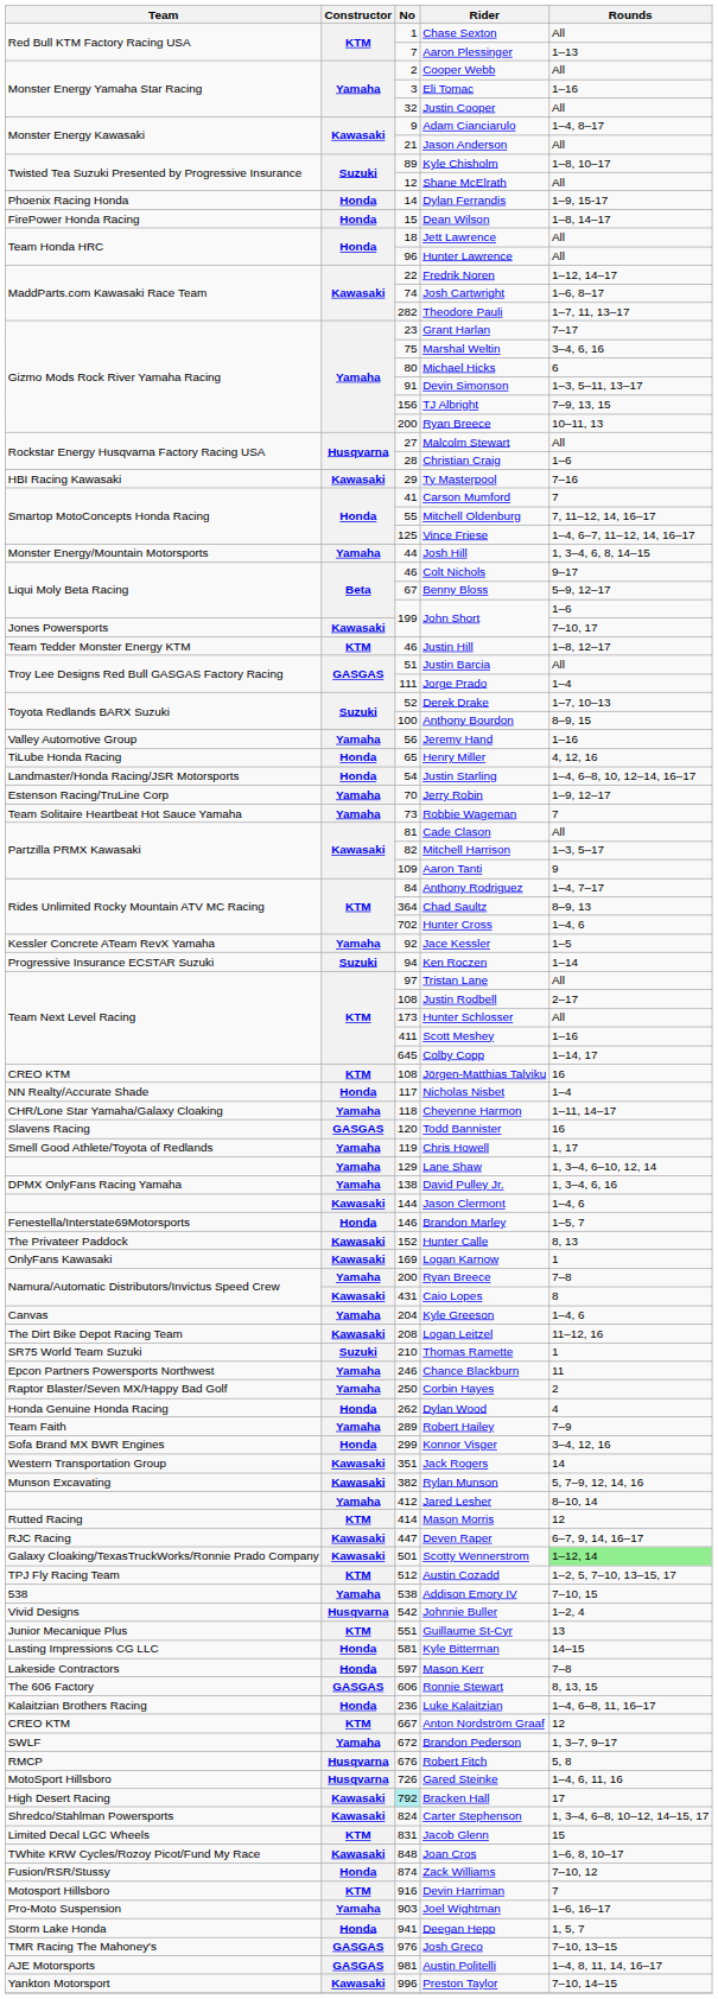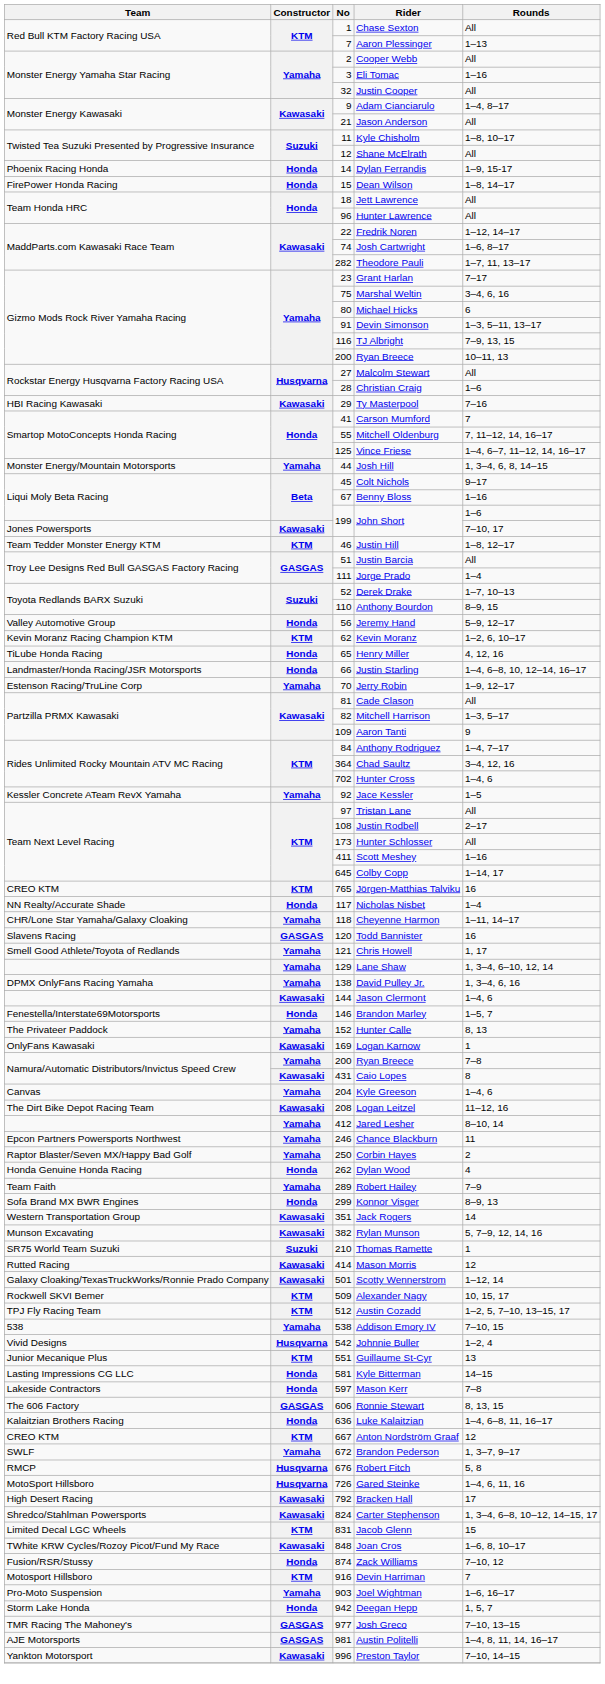 <table class="wikitable" style="font-size: 85%;">
 <tr>
 <th>Team</th>
 <th>Constructor</th>
 <th>No</th>
 <th>Rider</th>
 <th>Rounds</th>
 </tr>
 <tr>
 <td rowspan=2>Red Bull KTM Factory Racing USA</td>
 <th rowspan=2><a href='#'>KTM</a></th>
 <td align="right">1</td>
 <td> <a href='#'>Chase Sexton</a></td>
 <td>All</td>
 </tr>
 <tr>
 <td align="right">7</td>
 <td> <a href='#'>Aaron Plessinger</a></td>
 <td>1–13</td>
 </tr>
 <tr>
 <td rowspan=3>Monster Energy Yamaha Star Racing</td>
 <th rowspan=3><a href='#'>Yamaha</a></th>
 <td align="right">2</td>
 <td> <a href='#'>Cooper Webb</a></td>
 <td>All</td>
 </tr>
 <tr>
 <td align="right">3</td>
 <td> <a href='#'>Eli Tomac</a></td>
 <td>1–16</td>
 </tr>
 <tr>
 <td align="right">32</td>
 <td> <a href='#'>Justin Cooper</a></td>
 <td>All</td>
 </tr>
 <tr>
 <td rowspan=2>Monster Energy Kawasaki</td>
 <th rowspan=2><a href='#'>Kawasaki</a></th>
 <td align="right">9</td>
 <td> <a href='#'>Adam Cianciarulo</a></td>
 <td>1–4, 8–17</td>
 </tr>
 <tr>
 <td align="right">21</td>
 <td> <a href='#'>Jason Anderson</a></td>
 <td>All</td>
 </tr>
 <tr>
 <td rowspan=2>Twisted Tea Suzuki Presented by Progressive Insurance</td>
 <th rowspan=2><a href='#'>Suzuki</a></th>
-<td align="right">89</td>
+<td align="right">11</td>
 <td> <a href='#'>Kyle Chisholm</a></td>
 <td>1–8, 10–17</td>
 </tr>
 <tr>
 <td align="right">12</td>
 <td> <a href='#'>Shane McElrath</a></td>
 <td>All</td>
 </tr>
 <tr>
 <td>Phoenix Racing Honda</td>
 <th><a href='#'>Honda</a></th>
 <td align="right">14</td>
 <td> <a href='#'>Dylan Ferrandis</a></td>
 <td>1–9, 15-17</td>
 </tr>
 <tr>
 <td>FirePower Honda Racing</td>
 <th><a href='#'>Honda</a></th>
 <td align="right">15</td>
 <td> <a href='#'>Dean Wilson</a></td>
 <td>1–8, 14–17</td>
 </tr>
 <tr>
 <td rowspan=2>Team Honda HRC</td>
 <th rowspan=2><a href='#'>Honda</a></th>
 <td align="right">18</td>
 <td> <a href='#'>Jett Lawrence</a></td>
 <td>All</td>
 </tr>
 <tr>
 <td align="right">96</td>
 <td> <a href='#'>Hunter Lawrence</a></td>
 <td>All</td>
 </tr>
 <tr>
 <td rowspan=3>MaddParts.com Kawasaki Race Team</td>
 <th rowspan=3><a href='#'>Kawasaki</a></th>
 <td align="right">22</td>
 <td> <a href='#'>Fredrik Noren</a></td>
 <td>1–12, 14–17</td>
 </tr>
 <tr>
 <td align="right">74</td>
 <td> <a href='#'>Josh Cartwright</a></td>
 <td>1–6, 8–17</td>
 </tr>
 <tr>
 <td align="right">282</td>
 <td> <a href='#'>Theodore Pauli</a></td>
 <td>1–7, 11, 13–17</td>
 </tr>
 <tr>
 <td rowspan=6>Gizmo Mods Rock River Yamaha Racing</td>
 <th rowspan=6><a href='#'>Yamaha</a></th>
 <td align="right">23</td>
 <td> <a href='#'>Grant Harlan</a></td>
 <td>7–17</td>
 </tr>
 <tr>
 <td align="right">75</td>
 <td> <a href='#'>Marshal Weltin</a></td>
 <td>3–4, 6, 16</td>
 </tr>
 <tr>
 <td align="right">80</td>
 <td> <a href='#'>Michael Hicks</a></td>
 <td>6</td>
 </tr>
 <tr>
 <td align="right">91</td>
 <td> <a href='#'>Devin Simonson</a></td>
 <td>1–3, 5–11, 13–17</td>
 </tr>
 <tr>
-<td align="right">156</td>
+<td align="right">116</td>
 <td> <a href='#'>TJ Albright</a></td>
 <td>7–9, 13, 15</td>
 </tr>
 <tr>
 <td align="right">200</td>
 <td> <a href='#'>Ryan Breece</a></td>
 <td>10–11, 13</td>
 </tr>
 <tr>
 <td rowspan=2>Rockstar Energy Husqvarna Factory Racing USA</td>
 <th rowspan=2><a href='#'>Husqvarna</a></th>
 <td align="right">27</td>
 <td> <a href='#'>Malcolm Stewart</a></td>
 <td>All</td>
 </tr>
 <tr>
 <td align="right">28</td>
 <td> <a href='#'>Christian Craig</a></td>
 <td>1–6</td>
 </tr>
 <tr>
 <td>HBI Racing Kawasaki</td>
 <th><a href='#'>Kawasaki</a></th>
 <td align="right">29</td>
 <td> <a href='#'>Ty Masterpool</a></td>
 <td>7–16</td>
 </tr>
 <tr>
 <td rowspan=3>Smartop MotoConcepts Honda Racing</td>
 <th rowspan=3><a href='#'>Honda</a></th>
 <td align="right">41</td>
 <td> <a href='#'>Carson Mumford</a></td>
 <td>7</td>
 </tr>
 <tr>
 <td align="right">55</td>
 <td> <a href='#'>Mitchell Oldenburg</a></td>
 <td>7, 11–12, 14, 16–17</td>
 </tr>
 <tr>
 <td align="right">125</td>
 <td> <a href='#'>Vince Friese</a></td>
 <td>1–4, 6–7, 11–12, 14, 16–17</td>
 </tr>
 <tr>
 <td>Monster Energy/Mountain Motorsports</td>
 <th><a href='#'>Yamaha</a></th>
 <td align="right">44</td>
 <td> <a href='#'>Josh Hill</a></td>
 <td>1, 3–4, 6, 8, 14–15</td>
 </tr>
 <tr>
 <td rowspan=3>Liqui Moly Beta Racing</td>
 <th rowspan=3><a href='#'>Beta</a></th>
-<td align="right">46</td>
+<td align="right">45</td>
 <td> <a href='#'>Colt Nichols</a></td>
 <td>9–17</td>
 </tr>
 <tr>
 <td align="right">67</td>
 <td> <a href='#'>Benny Bloss</a></td>
-<td>5–9, 12–17</td>
+<td>1–16</td>
 </tr>
 <tr>
 <td rowspan=2 align="right">199</td>
 <td rowspan=2> <a href='#'>John Short</a></td>
 <td>1–6</td>
 </tr>
 <tr>
 <td>Jones Powersports</td>
 <th><a href='#'>Kawasaki</a></th>
 <td>7–10, 17</td>
 </tr>
 <tr>
 <td>Team Tedder Monster Energy KTM</td>
 <th><a href='#'>KTM</a></th>
 <td align="right">46</td>
 <td> <a href='#'>Justin Hill</a></td>
 <td>1–8, 12–17</td>
 </tr>
 <tr>
 <td rowspan=2>Troy Lee Designs Red Bull GASGAS Factory Racing</td>
 <th rowspan=2><a href='#'>GASGAS</a></th>
 <td align="right">51</td>
 <td> <a href='#'>Justin Barcia</a></td>
 <td>All</td>
 </tr>
 <tr>
 <td align="right">111</td>
 <td> <a href='#'>Jorge Prado</a></td>
 <td>1–4</td>
 </tr>
 <tr>
 <td rowspan=2>Toyota Redlands BARX Suzuki</td>
 <th rowspan=2><a href='#'>Suzuki</a></th>
 <td align="right">52</td>
 <td> <a href='#'>Derek Drake</a></td>
 <td>1–7, 10–13</td>
 </tr>
 <tr>
-<td align="right">100</td>
+<td align="right">110</td>
 <td> <a href='#'>Anthony Bourdon</a></td>
 <td>8–9, 15</td>
 </tr>
 <tr>
 <td>Valley Automotive Group</td>
-<th><a href='#'>Yamaha</a></th>
+<th><a href='#'>Honda</a></th>
 <td align="right">56</td>
 <td> <a href='#'>Jeremy Hand</a></td>
-<td>1–16</td>
+<td>5–9, 12–17</td>
+</tr>
+<tr>
+<td>Kevin Moranz Racing Champion KTM</td>
+<th><a href='#'>KTM</a></th>
+<td align="right">62</td>
+<td> <a href='#'>Kevin Moranz</a></td>
+<td>1–2, 6, 10–17</td>
 </tr>
 <tr>
 <td>TiLube Honda Racing</td>
 <th><a href='#'>Honda</a></th>
 <td align="right">65</td>
 <td> <a href='#'>Henry Miller</a></td>
 <td>4, 12, 16</td>
 </tr>
 <tr>
 <td>Landmaster/Honda Racing/JSR Motorsports</td>
 <th><a href='#'>Honda</a></th>
-<td align="right">54</td>
+<td align="right">66</td>
 <td> <a href='#'>Justin Starling</a></td>
 <td>1–4, 6–8, 10, 12–14, 16–17</td>
 </tr>
 <tr>
 <td>Estenson Racing/TruLine Corp</td>
 <th><a href='#'>Yamaha</a></th>
 <td align="right">70</td>
 <td> <a href='#'>Jerry Robin</a></td>
 <td>1–9, 12–17</td>
-</tr>
-<tr>
-<td>Team Solitaire Heartbeat Hot Sauce Yamaha</td>
-<th><a href='#'>Yamaha</a></th>
-<td align="right">73</td>
-<td> <a href='#'>Robbie Wageman</a></td>
-<td>7</td>
 </tr>
 <tr>
 <td rowspan=3>Partzilla PRMX Kawasaki</td>
 <th rowspan=3><a href='#'>Kawasaki</a></th>
 <td align="right">81</td>
 <td> <a href='#'>Cade Clason</a></td>
 <td>All</td>
 </tr>
 <tr>
 <td align="right">82</td>
 <td> <a href='#'>Mitchell Harrison</a></td>
 <td>1–3, 5–17</td>
 </tr>
 <tr>
 <td align="right">109</td>
 <td> <a href='#'>Aaron Tanti</a></td>
 <td>9</td>
 </tr>
 <tr>
 <td rowspan=3>Rides Unlimited Rocky Mountain ATV MC Racing</td>
 <th rowspan=3><a href='#'>KTM</a></th>
 <td align="right">84</td>
 <td> <a href='#'>Anthony Rodriguez</a></td>
 <td>1–4, 7–17</td>
 </tr>
 <tr>
 <td align="right">364</td>
 <td> <a href='#'>Chad Saultz</a></td>
-<td>8–9, 13</td>
+<td>3–4, 12, 16</td>
 </tr>
 <tr>
 <td align="right">702</td>
 <td> <a href='#'>Hunter Cross</a></td>
 <td>1–4, 6</td>
 </tr>
 <tr>
 <td>Kessler Concrete ATeam RevX Yamaha</td>
 <th><a href='#'>Yamaha</a></th>
 <td align="right">92</td>
 <td> <a href='#'>Jace Kessler</a></td>
 <td>1–5</td>
-</tr>
-<tr>
-<td>Progressive Insurance ECSTAR Suzuki</td>
-<th><a href='#'>Suzuki</a></th>
-<td align="right">94</td>
-<td> <a href='#'>Ken Roczen</a></td>
-<td>1–14</td>
 </tr>
 <tr>
 <td rowspan=5>Team Next Level Racing</td>
 <th rowspan=5><a href='#'>KTM</a></th>
 <td align="right">97</td>
 <td> <a href='#'>Tristan Lane</a></td>
 <td>All</td>
 </tr>
 <tr>
 <td align="right">108</td>
 <td> <a href='#'>Justin Rodbell</a></td>
 <td>2–17</td>
 </tr>
 <tr>
 <td align="right">173</td>
 <td> <a href='#'>Hunter Schlosser</a></td>
 <td>All</td>
 </tr>
 <tr>
 <td align="right">411</td>
 <td> <a href='#'>Scott Meshey</a></td>
 <td>1–16</td>
 </tr>
 <tr>
 <td align="right">645</td>
 <td> <a href='#'>Colby Copp</a></td>
 <td>1–14, 17</td>
 </tr>
 <tr>
 <td>CREO KTM</td>
 <th><a href='#'>KTM</a></th>
-<td align="right">108</td>
+<td align="right">765</td>
 <td> <a href='#'>Jörgen-Matthias Talviku</a></td>
 <td>16</td>
 </tr>
 <tr>
 <td>NN Realty/Accurate Shade</td>
 <th><a href='#'>Honda</a></th>
 <td align="right">117</td>
 <td> <a href='#'>Nicholas Nisbet</a></td>
 <td>1–4</td>
 </tr>
 <tr>
 <td>CHR/Lone Star Yamaha/Galaxy Cloaking</td>
 <th><a href='#'>Yamaha</a></th>
 <td align="right">118</td>
 <td> <a href='#'>Cheyenne Harmon</a></td>
 <td>1–11, 14–17</td>
 </tr>
 <tr>
 <td>Slavens Racing</td>
 <th><a href='#'>GASGAS</a></th>
 <td align="right">120</td>
 <td> <a href='#'>Todd Bannister</a></td>
 <td>16</td>
 </tr>
 <tr>
 <td>Smell Good Athlete/Toyota of Redlands</td>
 <th><a href='#'>Yamaha</a></th>
-<td align="right">119</td>
+<td align="right">121</td>
 <td> <a href='#'>Chris Howell</a></td>
 <td>1, 17</td>
 </tr>
 <tr>
 <td></td>
 <th><a href='#'>Yamaha</a></th>
 <td align="right">129</td>
 <td> <a href='#'>Lane Shaw</a></td>
 <td>1, 3–4, 6–10, 12, 14</td>
 </tr>
 <tr>
 <td>DPMX OnlyFans Racing Yamaha</td>
 <th><a href='#'>Yamaha</a></th>
 <td align="right">138</td>
 <td> <a href='#'>David Pulley Jr.</a></td>
 <td>1, 3–4, 6, 16</td>
 </tr>
 <tr>
 <td></td>
 <th><a href='#'>Kawasaki</a></th>
 <td align="right">144</td>
 <td> <a href='#'>Jason Clermont</a></td>
 <td>1–4, 6</td>
 </tr>
 <tr>
 <td>Fenestella/Interstate69Motorsports</td>
 <th><a href='#'>Honda</a></th>
 <td align="right">146</td>
 <td> <a href='#'>Brandon Marley</a></td>
 <td>1–5, 7</td>
 </tr>
 <tr>
 <td>The Privateer Paddock</td>
-<th><a href='#'>Kawasaki</a></th>
+<th><a href='#'>Yamaha</a></th>
 <td align="right">152</td>
 <td> <a href='#'>Hunter Calle</a></td>
 <td>8, 13</td>
 </tr>
 <tr>
 <td>OnlyFans Kawasaki</td>
 <th><a href='#'>Kawasaki</a></th>
 <td align="right">169</td>
 <td> <a href='#'>Logan Karnow</a></td>
 <td>1</td>
 </tr>
 <tr>
 <td rowspan=2>Namura/Automatic Distributors/Invictus Speed Crew</td>
 <th><a href='#'>Yamaha</a></th>
 <td align="right">200</td>
 <td> <a href='#'>Ryan Breece</a></td>
 <td>7–8</td>
 </tr>
 <tr>
 <th><a href='#'>Kawasaki</a></th>
 <td align="right">431</td>
 <td> <a href='#'>Caio Lopes</a></td>
 <td>8</td>
 </tr>
 <tr>
 <td>Canvas</td>
 <th><a href='#'>Yamaha</a></th>
 <td align="right">204</td>
 <td> <a href='#'>Kyle Greeson</a></td>
 <td>1–4, 6</td>
 </tr>
 <tr>
 <td>The Dirt Bike Depot Racing Team</td>
 <th><a href='#'>Kawasaki</a></th>
 <td align="right">208</td>
 <td> <a href='#'>Logan Leitzel</a></td>
 <td>11–12, 16</td>
 </tr>
 <tr>
-<td>SR75 World Team Suzuki</td>
-<th><a href='#'>Suzuki</a></th>
-<td align="right">210</td>
-<td> <a href='#'>Thomas Ramette</a></td>
-<td>1</td>
+<td></td>
+<th><a href='#'>Yamaha</a></th>
+<td align="right">412</td>
+<td> <a href='#'>Jared Lesher</a></td>
+<td>8–10, 14</td>
 </tr>
 <tr>
 <td>Epcon Partners Powersports Northwest</td>
 <th><a href='#'>Yamaha</a></th>
 <td align="right">246</td>
 <td> <a href='#'>Chance Blackburn</a></td>
 <td>11</td>
 </tr>
 <tr>
 <td>Raptor Blaster/Seven MX/Happy Bad Golf</td>
 <th><a href='#'>Yamaha</a></th>
 <td align="right">250</td>
 <td> <a href='#'>Corbin Hayes</a></td>
 <td>2</td>
 </tr>
 <tr>
 <td>Honda Genuine Honda Racing</td>
 <th><a href='#'>Honda</a></th>
 <td align="right">262</td>
 <td> <a href='#'>Dylan Wood</a></td>
 <td>4</td>
 </tr>
 <tr>
 <td>Team Faith</td>
 <th><a href='#'>Yamaha</a></th>
 <td align="right">289</td>
 <td> <a href='#'>Robert Hailey</a></td>
 <td>7–9</td>
 </tr>
 <tr>
 <td>Sofa Brand MX BWR Engines</td>
 <th><a href='#'>Honda</a></th>
 <td align="right">299</td>
 <td> <a href='#'>Konnor Visger</a></td>
-<td>3–4, 12, 16</td>
+<td>8–9, 13</td>
 </tr>
 <tr>
 <td>Western Transportation Group</td>
 <th><a href='#'>Kawasaki</a></th>
 <td align="right">351</td>
 <td> <a href='#'>Jack Rogers</a></td>
 <td>14</td>
 </tr>
 <tr>
 <td>Munson Excavating</td>
 <th><a href='#'>Kawasaki</a></th>
 <td align="right">382</td>
 <td> <a href='#'>Rylan Munson</a></td>
 <td>5, 7–9, 12, 14, 16</td>
 </tr>
 <tr>
-<td></td>
-<th><a href='#'>Yamaha</a></th>
-<td align="right">412</td>
-<td> <a href='#'>Jared Lesher</a></td>
-<td>8–10, 14</td>
+<td>SR75 World Team Suzuki</td>
+<th><a href='#'>Suzuki</a></th>
+<td align="right">210</td>
+<td> <a href='#'>Thomas Ramette</a></td>
+<td>1</td>
 </tr>
 <tr>
 <td>Rutted Racing</td>
-<th><a href='#'>KTM</a></th>
+<th><a href='#'>Kawasaki</a></th>
 <td align="right">414</td>
 <td> <a href='#'>Mason Morris</a></td>
 <td>12</td>
-</tr>
-<tr>
-<td>RJC Racing</td>
-<th><a href='#'>Kawasaki</a></th>
-<td align="right">447</td>
-<td> <a href='#'>Deven Raper</a></td>
-<td>6–7, 9, 14, 16–17</td>
 </tr>
 <tr>
 <td>Galaxy Cloaking/TexasTruckWorks/Ronnie Prado Company</td>
 <th><a href='#'>Kawasaki</a></th>
 <td align="right">501</td>
 <td> <a href='#'>Scotty Wennerstrom</a></td>
-<td style="background: lightgreen;">1–12, 14</td>
+<td>1–12, 14</td>
+</tr>
+<tr>
+<td>Rockwell SKVI Bemer</td>
+<th><a href='#'>KTM</a></th>
+<td align="right">509</td>
+<td> <a href='#'>Alexander Nagy</a></td>
+<td>10, 15, 17</td>
 </tr>
 <tr>
 <td>TPJ Fly Racing Team</td>
 <th><a href='#'>KTM</a></th>
 <td align="right">512</td>
 <td> <a href='#'>Austin Cozadd</a></td>
 <td>1–2, 5, 7–10, 13–15, 17</td>
 </tr>
 <tr>
 <td>538</td>
 <th><a href='#'>Yamaha</a></th>
 <td align="right">538</td>
 <td> <a href='#'>Addison Emory IV</a></td>
 <td>7–10, 15</td>
 </tr>
 <tr>
 <td>Vivid Designs</td>
 <th><a href='#'>Husqvarna</a></th>
 <td align="right">542</td>
 <td> <a href='#'>Johnnie Buller</a></td>
 <td>1–2, 4</td>
 </tr>
 <tr>
 <td>Junior Mecanique Plus</td>
 <th><a href='#'>KTM</a></th>
 <td align="right">551</td>
 <td> <a href='#'>Guillaume St-Cyr</a></td>
 <td>13</td>
 </tr>
 <tr>
 <td>Lasting Impressions CG LLC</td>
 <th><a href='#'>Honda</a></th>
 <td align="right">581</td>
 <td> <a href='#'>Kyle Bitterman</a></td>
 <td>14–15</td>
 </tr>
 <tr>
 <td>Lakeside Contractors</td>
 <th><a href='#'>Honda</a></th>
 <td align="right">597</td>
 <td> <a href='#'>Mason Kerr</a></td>
 <td>7–8</td>
 </tr>
 <tr>
 <td>The 606 Factory</td>
 <th><a href='#'>GASGAS</a></th>
 <td align="right">606</td>
 <td> <a href='#'>Ronnie Stewart</a></td>
 <td>8, 13, 15</td>
 </tr>
 <tr>
 <td>Kalaitzian Brothers Racing</td>
 <th><a href='#'>Honda</a></th>
-<td align="right">236</td>
+<td align="right">636</td>
 <td> <a href='#'>Luke Kalaitzian</a></td>
 <td>1–4, 6–8, 11, 16–17</td>
 </tr>
 <tr>
 <td>CREO KTM</td>
 <th><a href='#'>KTM</a></th>
 <td align="right">667</td>
 <td> <a href='#'>Anton Nordström Graaf</a></td>
 <td>12</td>
 </tr>
 <tr>
 <td>SWLF</td>
 <th><a href='#'>Yamaha</a></th>
 <td align="right">672</td>
 <td> <a href='#'>Brandon Pederson</a></td>
 <td>1, 3–7, 9–17</td>
 </tr>
 <tr>
 <td>RMCP</td>
 <th><a href='#'>Husqvarna</a></th>
 <td align="right">676</td>
 <td> <a href='#'>Robert Fitch</a></td>
 <td>5, 8</td>
 </tr>
 <tr>
 <td>MotoSport Hillsboro</td>
 <th><a href='#'>Husqvarna</a></th>
 <td align="right">726</td>
 <td> <a href='#'>Gared Steinke</a></td>
 <td>1–4, 6, 11, 16</td>
 </tr>
 <tr>
 <td>High Desert Racing</td>
 <th><a href='#'>Kawasaki</a></th>
-<td align="right" style="background: paleturquoise;">792</td>
+<td align="right">792</td>
 <td> <a href='#'>Bracken Hall</a></td>
 <td>17</td>
 </tr>
 <tr>
 <td>Shredco/Stahlman Powersports</td>
 <th><a href='#'>Kawasaki</a></th>
 <td align="right">824</td>
 <td> <a href='#'>Carter Stephenson</a></td>
 <td>1, 3–4, 6–8, 10–12, 14–15, 17</td>
 </tr>
 <tr>
 <td>Limited Decal LGC Wheels</td>
 <th><a href='#'>KTM</a></th>
 <td align="right">831</td>
 <td> <a href='#'>Jacob Glenn</a></td>
 <td>15</td>
 </tr>
 <tr>
 <td>TWhite KRW Cycles/Rozoy Picot/Fund My Race</td>
 <th><a href='#'>Kawasaki</a></th>
 <td align="right">848</td>
 <td> <a href='#'>Joan Cros</a></td>
 <td>1–6, 8, 10–17</td>
 </tr>
 <tr>
 <td>Fusion/RSR/Stussy</td>
 <th><a href='#'>Honda</a></th>
 <td align="right">874</td>
 <td> <a href='#'>Zack Williams</a></td>
 <td>7–10, 12</td>
 </tr>
 <tr>
 <td>Motosport Hillsboro</td>
 <th><a href='#'>KTM</a></th>
 <td align="right">916</td>
 <td> <a href='#'>Devin Harriman</a></td>
 <td>7</td>
 </tr>
 <tr>
 <td>Pro-Moto Suspension</td>
 <th><a href='#'>Yamaha</a></th>
 <td align="right">903</td>
 <td> <a href='#'>Joel Wightman</a></td>
 <td>1–6, 16–17</td>
 </tr>
 <tr>
 <td>Storm Lake Honda</td>
 <th><a href='#'>Honda</a></th>
-<td align="right">941</td>
+<td align="right">942</td>
 <td> <a href='#'>Deegan Hepp</a></td>
 <td>1, 5, 7</td>
 </tr>
 <tr>
 <td>TMR Racing The Mahoney's</td>
 <th><a href='#'>GASGAS</a></th>
-<td align="right">976</td>
+<td align="right">977</td>
 <td> <a href='#'>Josh Greco</a></td>
 <td>7–10, 13–15</td>
 </tr>
 <tr>
 <td>AJE Motorsports</td>
 <th><a href='#'>GASGAS</a></th>
 <td align="right">981</td>
 <td> <a href='#'>Austin Politelli</a></td>
 <td>1–4, 8, 11, 14, 16–17</td>
 </tr>
 <tr>
 <td>Yankton Motorsport</td>
 <th><a href='#'>Kawasaki</a></th>
 <td align="right">996</td>
 <td> <a href='#'>Preston Taylor</a></td>
 <td>7–10, 14–15</td>
 </tr>
 <tr>
 </tr>
 </table>
